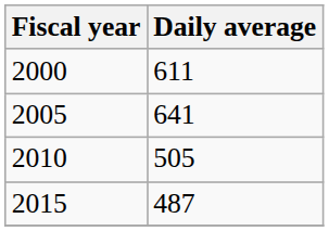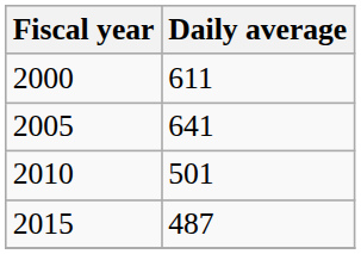 <table class="wikitable">
 <tr>
 <th>Fiscal year</th>
 <th>Daily average</th>
 </tr>
 <tr>
 <td>2000</td>
 <td>611</td>
 </tr>
 <tr>
 <td>2005</td>
 <td>641</td>
 </tr>
 <tr>
 <td>2010</td>
-<td>505</td>
+<td>501</td>
 </tr>
 <tr>
 <td>2015</td>
 <td>487</td>
 </tr>
 <tr>
 </tr>
 </table>
